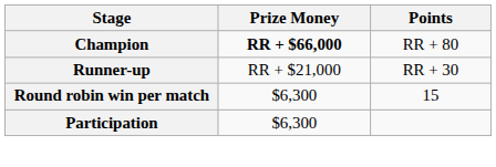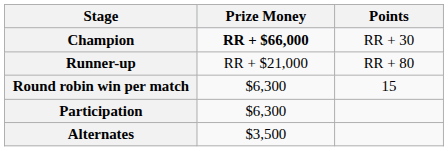 <table class=wikitable style=text-align:center>
 <tr bgcolor="#d1e4fd">
 <th width="200">Stage</th>
 <th width="140">Prize Money</th>
 <th width="110">Points</th>
 </tr>
 <tr align="center">
 <th>Champion</th>
 <td><strong>RR + $66,000</strong></td>
-<td>RR + 80</td>
+<td>RR + 30</td>
 </tr>
 <tr align="center">
 <th>Runner-up</th>
 <td>RR + $21,000</td>
-<td>RR + 30</td>
+<td>RR + 80</td>
 </tr>
 <tr align="center">
 <th>Round robin win per match</th>
 <td>$6,300</td>
 <td>15</td>
 </tr>
 <tr align="center">
 <th>Participation</th>
 <td>$6,300</td>
 <td></td>
 </tr>
+<tr align="center">
+<th>Alternates</th>
+<td>$3,500</td>
+<td></td>
+</tr>
 </table>
